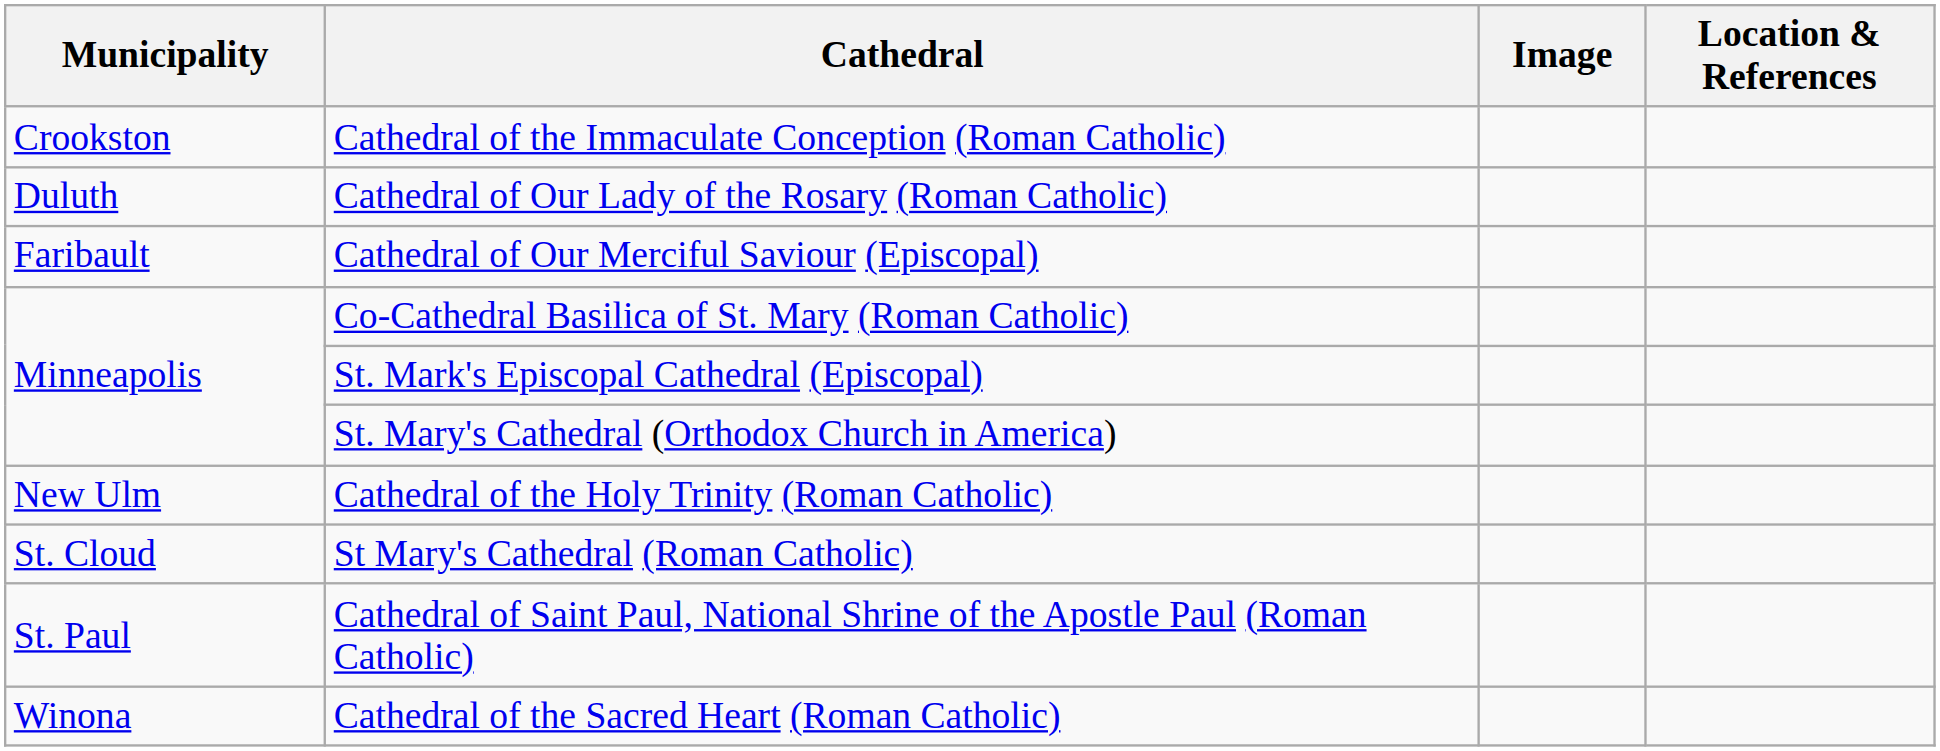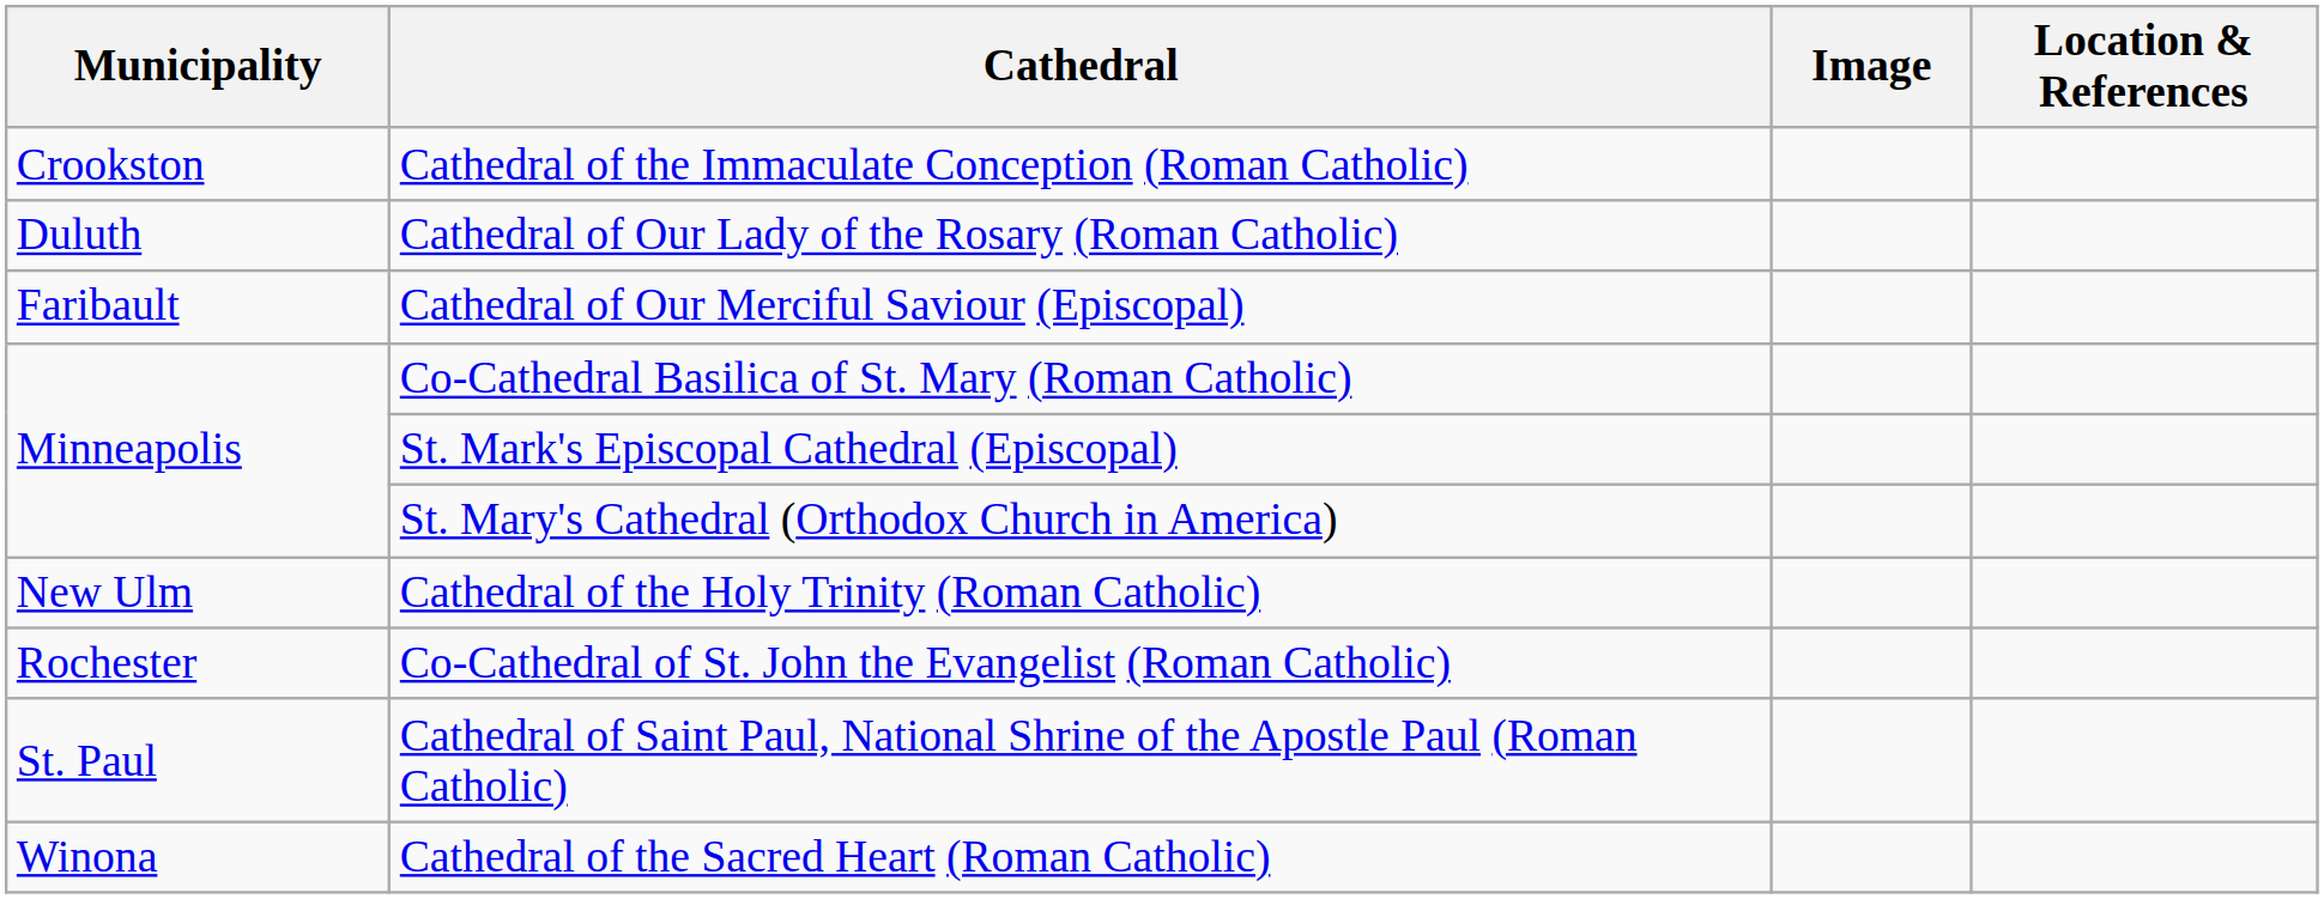 <table width=65% class="wikitable">
 <tr>
 <th width = 10%>Municipality</th>
 <th width = 40%>Cathedral</th>
 <th width = 5%>Image</th>
 <th width = 10%>Location & References</th>
 </tr>
 <tr>
 <td><a href='#'>Crookston</a></td>
 <td><a href='#'>Cathedral of the Immaculate Conception</a> <a href='#'>(Roman Catholic)</a></td>
 <td></td>
 <td><small></small><br></td>
 </tr>
 <tr>
 <td><a href='#'>Duluth</a></td>
 <td><a href='#'>Cathedral of Our Lady of the Rosary</a> <a href='#'>(Roman Catholic)</a></td>
 <td></td>
 <td><small></small><br></td>
 </tr>
 <tr>
 <td><a href='#'>Faribault</a></td>
 <td><a href='#'>Cathedral of Our Merciful Saviour</a> <a href='#'>(Episcopal)</a></td>
 <td></td>
 <td><small></small><br></td>
 </tr>
 <tr>
 <td rowspan=3><a href='#'>Minneapolis</a></td>
 <td><a href='#'>Co-Cathedral Basilica of St. Mary</a> <a href='#'>(Roman Catholic)</a></td>
 <td></td>
 <td><small></small><br></td>
 </tr>
 <tr>
 <td><a href='#'>St. Mark's Episcopal Cathedral</a> <a href='#'>(Episcopal)</a></td>
 <td></td>
 <td><small></small><br></td>
 </tr>
 <tr>
 <td><a href='#'>St. Mary's Cathedral</a> (<a href='#'>Orthodox Church in America</a>)</td>
 <td></td>
 <td><small></small><br></td>
 </tr>
 <tr>
 <td><a href='#'>New Ulm</a></td>
 <td><a href='#'>Cathedral of the Holy Trinity</a> <a href='#'>(Roman Catholic)</a></td>
 <td></td>
 <td><small></small><br></td>
 </tr>
 <tr>
-<td><a href='#'>St. Cloud</a></td>
-<td><a href='#'>St Mary's Cathedral</a> <a href='#'>(Roman Catholic)</a></td>
+<td><a href='#'>Rochester</a></td>
+<td><a href='#'>Co-Cathedral of St. John the Evangelist</a> <a href='#'>(Roman Catholic)</a></td>
 <td></td>
 <td><small></small><br></td>
 </tr>
 <tr>
 <td><a href='#'>St. Paul</a></td>
 <td><a href='#'>Cathedral of Saint Paul, National Shrine of the Apostle Paul</a> <a href='#'>(Roman Catholic)</a></td>
 <td></td>
 <td><small></small><br></td>
 </tr>
 <tr>
 <td><a href='#'>Winona</a></td>
 <td><a href='#'>Cathedral of the Sacred Heart</a> <a href='#'>(Roman Catholic)</a></td>
 <td></td>
 <td><small></small><br></td>
 </tr>
 </table>
